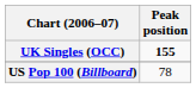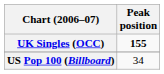 <table class="wikitable sortable plainrowheaders" style="text-align:center;">
 <tr>
 <th scope="col">Chart (2006–07)</th>
 <th scope="col">Peak<br>position</th>
 </tr>
 <tr>
 <th scope="row"><a href='#'>UK Singles</a> (<a href='#'>OCC</a>)</th>
 <td align="center"><strong>155</strong></td>
 </tr>
 <tr>
 </tr>
 <tr>
 <th scope="row">US <a href='#'>Pop 100</a> (<a href='#'><em>Billboard</em></a>)</th>
-<td align="center">78</td>
+<td align="center">34</td>
 </tr>
 </table>
